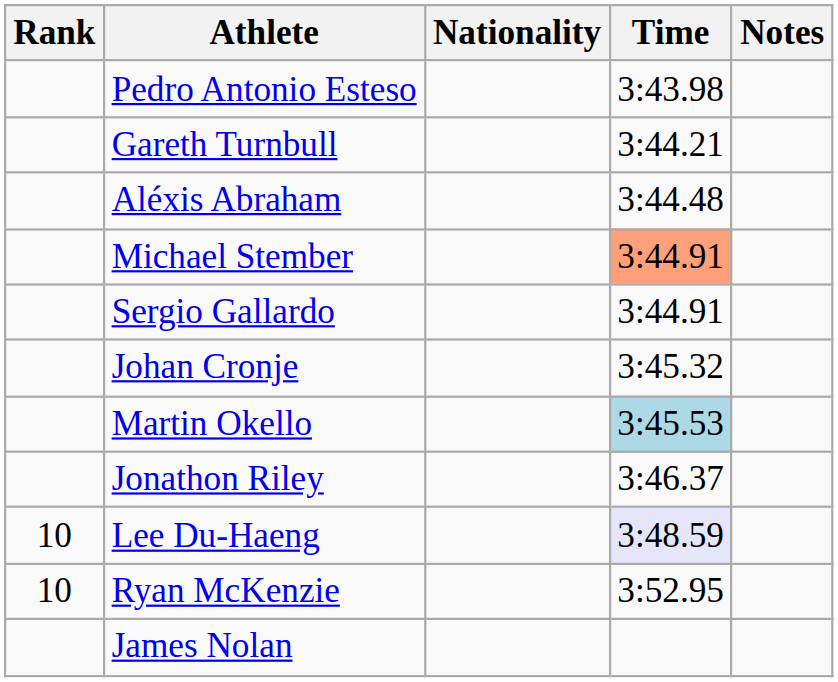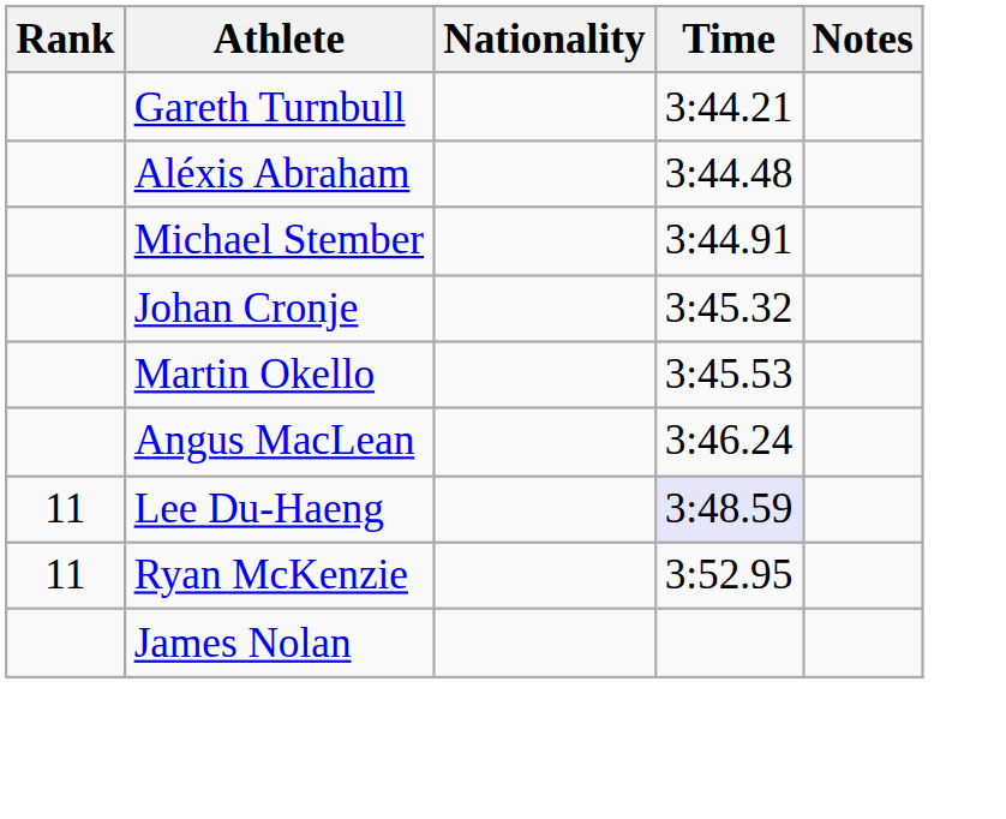 <table class="wikitable sortable" style="text-align:center">
 <tr>
 <th>Rank</th>
 <th>Athlete</th>
 <th>Nationality</th>
 <th>Time</th>
 <th>Notes</th>
-</tr>
-<tr>
-<td></td>
-<td align=left><a href='#'>Pedro Antonio Esteso</a></td>
-<td align=left></td>
-<td>3:43.98</td>
-<td></td>
 </tr>
 <tr>
 <td></td>
 <td align=left><a href='#'>Gareth Turnbull</a></td>
 <td align=left></td>
 <td>3:44.21</td>
 <td></td>
 </tr>
 <tr>
 <td></td>
 <td align=left><a href='#'>Aléxis Abraham</a></td>
 <td align=left></td>
 <td>3:44.48</td>
 <td></td>
 </tr>
 <tr>
 <td></td>
 <td align=left><a href='#'>Michael Stember</a></td>
 <td align=left></td>
-<td style="background: lightsalmon;">3:44.91</td>
-<td></td>
-</tr>
-<tr>
-<td></td>
-<td align=left><a href='#'>Sergio Gallardo</a></td>
-<td align=left></td>
 <td>3:44.91</td>
 <td></td>
 </tr>
 <tr>
 <td></td>
 <td align=left><a href='#'>Johan Cronje</a></td>
 <td align=left></td>
 <td>3:45.32</td>
 <td></td>
 </tr>
 <tr>
 <td></td>
 <td align=left><a href='#'>Martin Okello</a></td>
 <td align=left></td>
-<td style="background: lightblue;">3:45.53</td>
+<td>3:45.53</td>
 <td></td>
 </tr>
 <tr>
 <td></td>
-<td align=left><a href='#'>Jonathon Riley</a></td>
+<td align=left><a href='#'>Angus MacLean</a></td>
 <td align=left></td>
-<td>3:46.37</td>
+<td>3:46.24</td>
 <td></td>
 </tr>
 <tr>
-<td>10</td>
+<td>11</td>
 <td align=left><a href='#'>Lee Du-Haeng</a></td>
 <td align=left></td>
 <td style="background: lavender;">3:48.59</td>
 <td></td>
 </tr>
 <tr>
-<td>10</td>
+<td>11</td>
 <td align=left><a href='#'>Ryan McKenzie</a></td>
 <td align=left></td>
 <td>3:52.95</td>
 <td></td>
 </tr>
 <tr>
 <td></td>
 <td align=left><a href='#'>James Nolan</a></td>
 <td align=left></td>
 <td></td>
 <td></td>
 </tr>
 </table>
